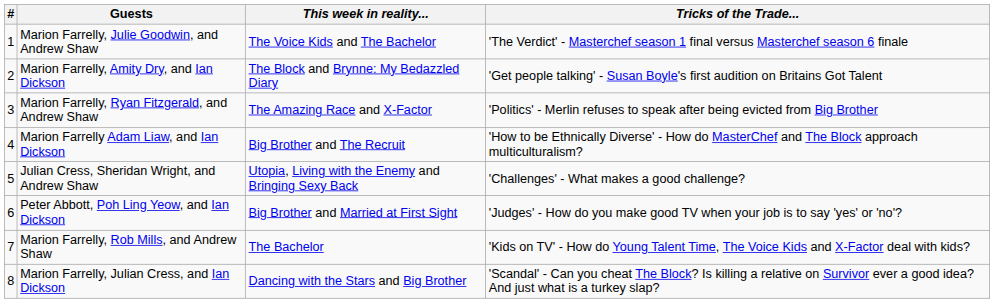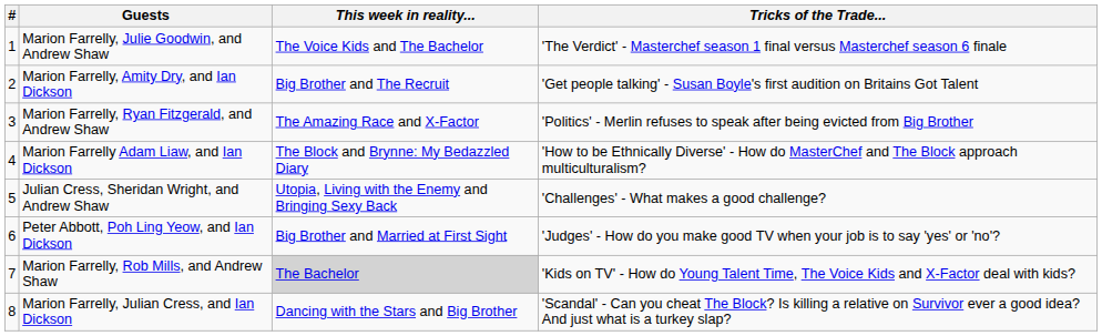 <table class="wikitable">
 <tr>
 <th>#</th>
 <th>Guests</th>
 <th><em>This week in reality...</em></th>
 <th><em>Tricks of the Trade...</em></th>
 </tr>
 <tr>
 <td>1</td>
 <td>Marion Farrelly, <a href='#'>Julie Goodwin</a>, and Andrew Shaw</td>
 <td><a href='#'>The Voice Kids</a> and <a href='#'>The Bachelor</a></td>
 <td>'The Verdict' - <a href='#'>Masterchef season 1</a> final versus <a href='#'>Masterchef season 6</a> finale</td>
 </tr>
 <tr>
 <td>2</td>
 <td>Marion Farrelly, <a href='#'>Amity Dry</a>, and <a href='#'>Ian Dickson</a></td>
-<td><a href='#'>The Block</a> and <a href='#'>Brynne: My Bedazzled Diary</a></td>
+<td><a href='#'>Big Brother</a> and <a href='#'>The Recruit</a></td>
 <td>'Get people talking' - <a href='#'>Susan Boyle</a>'s first audition on Britains Got Talent</td>
 </tr>
 <tr>
 <td>3</td>
 <td>Marion Farrelly, <a href='#'>Ryan Fitzgerald</a>, and Andrew Shaw</td>
 <td><a href='#'>The Amazing Race</a> and <a href='#'>X-Factor</a></td>
 <td>'Politics' - Merlin refuses to speak after being evicted from <a href='#'>Big Brother</a></td>
 </tr>
 <tr>
 <td>4</td>
 <td>Marion Farrelly <a href='#'>Adam Liaw</a>, and <a href='#'>Ian Dickson</a></td>
-<td><a href='#'>Big Brother</a> and <a href='#'>The Recruit</a></td>
+<td><a href='#'>The Block</a> and <a href='#'>Brynne: My Bedazzled Diary</a></td>
 <td>'How to be Ethnically Diverse' - How do <a href='#'>MasterChef</a> and <a href='#'>The Block</a> approach multiculturalism?</td>
 </tr>
 <tr>
 <td>5</td>
 <td>Julian Cress, Sheridan Wright, and Andrew Shaw</td>
 <td><a href='#'>Utopia</a>, <a href='#'>Living with the Enemy</a> and <a href='#'>Bringing Sexy Back</a></td>
 <td>'Challenges' - What makes a good challenge?</td>
 </tr>
 <tr>
 <td>6</td>
 <td>Peter Abbott, <a href='#'>Poh Ling Yeow</a>, and <a href='#'>Ian Dickson</a></td>
 <td><a href='#'>Big Brother</a> and <a href='#'>Married at First Sight</a></td>
 <td>'Judges' - How do you make good TV when your job is to say 'yes' or 'no'?</td>
 </tr>
 <tr>
 <td>7</td>
 <td>Marion Farrelly, <a href='#'>Rob Mills</a>, and Andrew Shaw</td>
-<td><a href='#'>The Bachelor</a></td>
+<td style="background: lightgrey;"><a href='#'>The Bachelor</a></td>
 <td>'Kids on TV' - How do <a href='#'>Young Talent Time</a>, <a href='#'>The Voice Kids</a> and <a href='#'>X-Factor</a> deal with kids?</td>
 </tr>
 <tr>
 <td>8</td>
 <td>Marion Farrelly, Julian Cress, and <a href='#'>Ian Dickson</a></td>
 <td><a href='#'>Dancing with the Stars</a> and <a href='#'>Big Brother</a></td>
 <td>'Scandal' - Can you cheat <a href='#'>The Block</a>? Is killing a relative on <a href='#'>Survivor</a> ever a good idea? And just what is a turkey slap?</td>
 </tr>
 </table>
